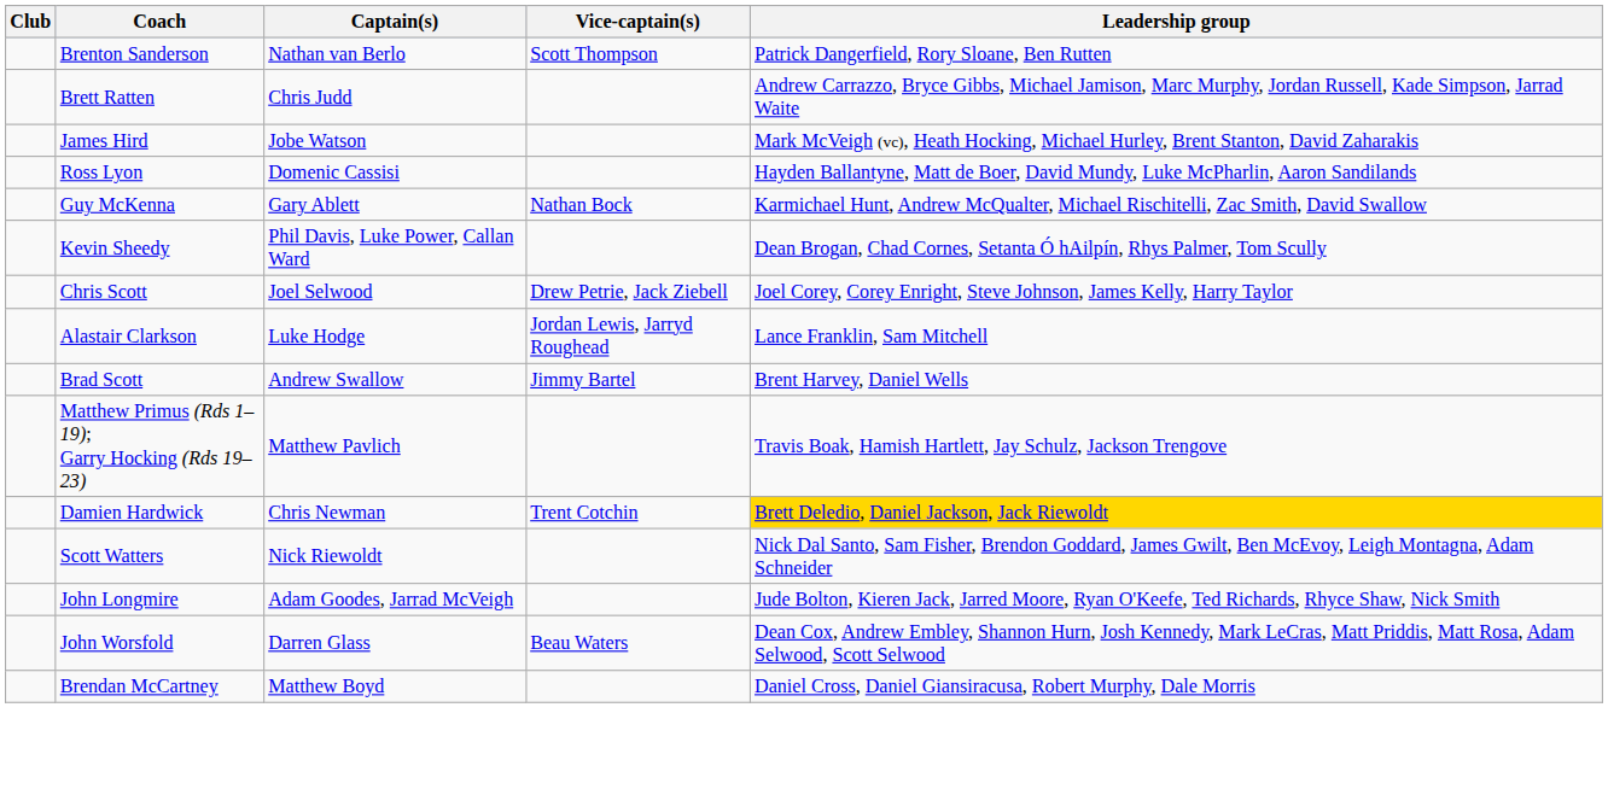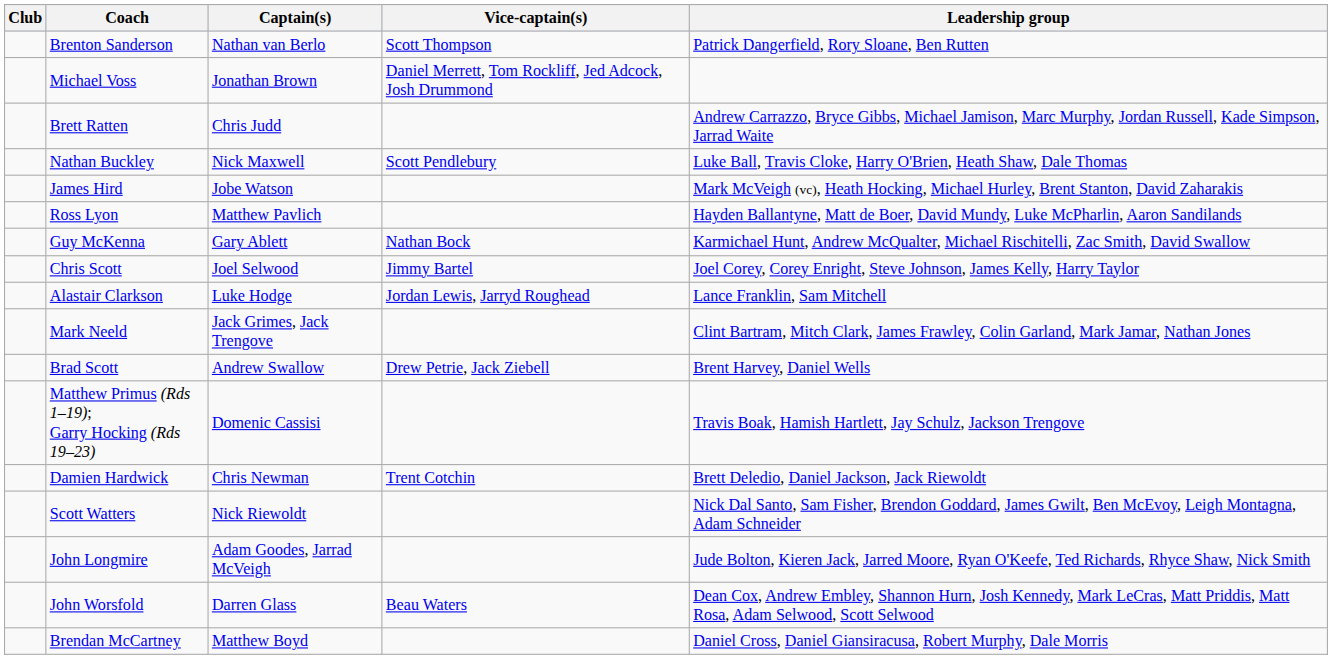 <table class="wikitable"  style="font-size:95%;">
 <tr style="background:#C1D8FF;">
 <th>Club</th>
 <th>Coach</th>
 <th>Captain(s)</th>
 <th>Vice-captain(s)</th>
 <th>Leadership group</th>
 </tr>
 <tr>
 <td></td>
 <td><a href='#'>Brenton Sanderson</a></td>
 <td><a href='#'>Nathan van Berlo</a></td>
 <td><a href='#'>Scott Thompson</a></td>
 <td><a href='#'>Patrick Dangerfield</a>, <a href='#'>Rory Sloane</a>, <a href='#'>Ben Rutten</a></td>
 </tr>
 <tr>
 <td></td>
+<td><a href='#'>Michael Voss</a></td>
+<td><a href='#'>Jonathan Brown</a></td>
+<td><a href='#'>Daniel Merrett</a>, <a href='#'>Tom Rockliff</a>, <a href='#'>Jed Adcock</a>, <a href='#'>Josh Drummond</a></td>
+<td></td>
+</tr>
+<tr>
+<td></td>
 <td><a href='#'>Brett Ratten</a></td>
 <td><a href='#'>Chris Judd</a></td>
 <td></td>
 <td><a href='#'>Andrew Carrazzo</a>, <a href='#'>Bryce Gibbs</a>, <a href='#'>Michael Jamison</a>, <a href='#'>Marc Murphy</a>, <a href='#'>Jordan Russell</a>, <a href='#'>Kade Simpson</a>, <a href='#'>Jarrad Waite</a></td>
+</tr>
+<tr>
+<td></td>
+<td><a href='#'>Nathan Buckley</a></td>
+<td><a href='#'>Nick Maxwell</a></td>
+<td><a href='#'>Scott Pendlebury</a></td>
+<td><a href='#'>Luke Ball</a>, <a href='#'>Travis Cloke</a>, <a href='#'>Harry O'Brien</a>, <a href='#'>Heath Shaw</a>, <a href='#'>Dale Thomas</a></td>
 </tr>
 <tr>
 <td></td>
 <td><a href='#'>James Hird</a></td>
 <td><a href='#'>Jobe Watson</a></td>
 <td></td>
 <td><a href='#'>Mark McVeigh</a> <small>(vc)</small>, <a href='#'>Heath Hocking</a>, <a href='#'>Michael Hurley</a>, <a href='#'>Brent Stanton</a>, <a href='#'>David Zaharakis</a></td>
 </tr>
 <tr>
 <td></td>
 <td><a href='#'>Ross Lyon</a></td>
-<td><a href='#'>Domenic Cassisi</a></td>
+<td><a href='#'>Matthew Pavlich</a></td>
 <td></td>
 <td><a href='#'>Hayden Ballantyne</a>, <a href='#'>Matt de Boer</a>, <a href='#'>David Mundy</a>, <a href='#'>Luke McPharlin</a>, <a href='#'>Aaron Sandilands</a></td>
 </tr>
 <tr>
 <td></td>
 <td><a href='#'>Guy McKenna</a></td>
 <td><a href='#'>Gary Ablett</a></td>
 <td><a href='#'>Nathan Bock</a></td>
 <td><a href='#'>Karmichael Hunt</a>, <a href='#'>Andrew McQualter</a>, <a href='#'>Michael Rischitelli</a>, <a href='#'>Zac Smith</a>, <a href='#'>David Swallow</a></td>
 </tr>
 <tr>
 <td></td>
-<td><a href='#'>Kevin Sheedy</a></td>
-<td><a href='#'>Phil Davis</a>, <a href='#'>Luke Power</a>, <a href='#'>Callan Ward</a></td>
-<td></td>
-<td><a href='#'>Dean Brogan</a>, <a href='#'>Chad Cornes</a>, <a href='#'>Setanta Ó hAilpín</a>, <a href='#'>Rhys Palmer</a>, <a href='#'>Tom Scully</a></td>
-</tr>
-<tr>
-<td></td>
 <td><a href='#'>Chris Scott</a></td>
 <td><a href='#'>Joel Selwood</a></td>
-<td><a href='#'>Drew Petrie</a>, <a href='#'>Jack Ziebell</a></td>
+<td><a href='#'>Jimmy Bartel</a></td>
 <td><a href='#'>Joel Corey</a>, <a href='#'>Corey Enright</a>, <a href='#'>Steve Johnson</a>, <a href='#'>James Kelly</a>, <a href='#'>Harry Taylor</a></td>
 </tr>
 <tr>
 <td></td>
 <td><a href='#'>Alastair Clarkson</a></td>
 <td><a href='#'>Luke Hodge</a></td>
 <td><a href='#'>Jordan Lewis</a>, <a href='#'>Jarryd Roughead</a></td>
 <td><a href='#'>Lance Franklin</a>, <a href='#'>Sam Mitchell</a></td>
 </tr>
 <tr>
 <td></td>
+<td><a href='#'>Mark Neeld</a></td>
+<td><a href='#'>Jack Grimes</a>, <a href='#'>Jack Trengove</a></td>
+<td></td>
+<td><a href='#'>Clint Bartram</a>, <a href='#'>Mitch Clark</a>, <a href='#'>James Frawley</a>, <a href='#'>Colin Garland</a>, <a href='#'>Mark Jamar</a>, <a href='#'>Nathan Jones</a></td>
+</tr>
+<tr>
+<td></td>
 <td><a href='#'>Brad Scott</a></td>
 <td><a href='#'>Andrew Swallow</a></td>
-<td><a href='#'>Jimmy Bartel</a></td>
+<td><a href='#'>Drew Petrie</a>, <a href='#'>Jack Ziebell</a></td>
 <td><a href='#'>Brent Harvey</a>, <a href='#'>Daniel Wells</a></td>
 </tr>
 <tr>
 <td></td>
 <td><a href='#'>Matthew Primus</a> <em>(Rds 1–19)</em>;<br> <a href='#'>Garry Hocking</a> <em>(Rds 19–23)</em></td>
-<td><a href='#'>Matthew Pavlich</a></td>
+<td><a href='#'>Domenic Cassisi</a></td>
 <td></td>
 <td><a href='#'>Travis Boak</a>, <a href='#'>Hamish Hartlett</a>, <a href='#'>Jay Schulz</a>, <a href='#'>Jackson Trengove</a></td>
 </tr>
 <tr>
 <td></td>
 <td><a href='#'>Damien Hardwick</a></td>
 <td><a href='#'>Chris Newman</a></td>
 <td><a href='#'>Trent Cotchin</a></td>
-<td style="background: gold;"><a href='#'>Brett Deledio</a>, <a href='#'>Daniel Jackson</a>, <a href='#'>Jack Riewoldt</a></td>
+<td><a href='#'>Brett Deledio</a>, <a href='#'>Daniel Jackson</a>, <a href='#'>Jack Riewoldt</a></td>
 </tr>
 <tr>
 <td></td>
 <td><a href='#'>Scott Watters</a></td>
 <td><a href='#'>Nick Riewoldt</a></td>
 <td></td>
 <td><a href='#'>Nick Dal Santo</a>, <a href='#'>Sam Fisher</a>, <a href='#'>Brendon Goddard</a>, <a href='#'>James Gwilt</a>, <a href='#'>Ben McEvoy</a>, <a href='#'>Leigh Montagna</a>, <a href='#'>Adam Schneider</a></td>
 </tr>
 <tr>
 <td></td>
 <td><a href='#'>John Longmire</a></td>
 <td><a href='#'>Adam Goodes</a>, <a href='#'>Jarrad McVeigh</a></td>
 <td></td>
 <td><a href='#'>Jude Bolton</a>, <a href='#'>Kieren Jack</a>, <a href='#'>Jarred Moore</a>, <a href='#'>Ryan O'Keefe</a>, <a href='#'>Ted Richards</a>, <a href='#'>Rhyce Shaw</a>, <a href='#'>Nick Smith</a></td>
 </tr>
 <tr>
 <td></td>
 <td><a href='#'>John Worsfold</a></td>
 <td><a href='#'>Darren Glass</a></td>
 <td><a href='#'>Beau Waters</a></td>
 <td><a href='#'>Dean Cox</a>, <a href='#'>Andrew Embley</a>, <a href='#'>Shannon Hurn</a>, <a href='#'>Josh Kennedy</a>, <a href='#'>Mark LeCras</a>, <a href='#'>Matt Priddis</a>, <a href='#'>Matt Rosa</a>, <a href='#'>Adam Selwood</a>, <a href='#'>Scott Selwood</a></td>
 </tr>
 <tr>
 <td></td>
 <td><a href='#'>Brendan McCartney</a></td>
 <td><a href='#'>Matthew Boyd</a></td>
 <td></td>
 <td><a href='#'>Daniel Cross</a>, <a href='#'>Daniel Giansiracusa</a>, <a href='#'>Robert Murphy</a>, <a href='#'>Dale Morris</a></td>
 </tr>
 </table>
